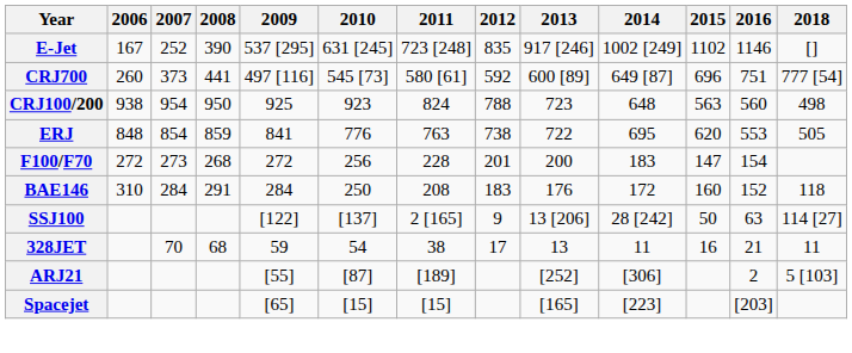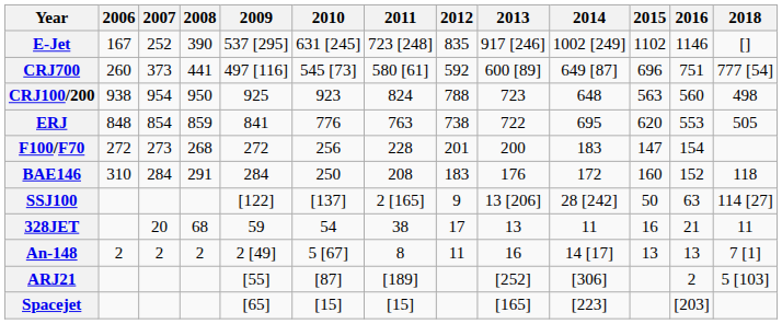 <table class="wikitable sortable" style="text-align:center;">
 <tr>
 <th>Year</th>
 <th>2006</th>
 <th>2007</th>
 <th>2008</th>
 <th>2009</th>
 <th>2010</th>
 <th>2011</th>
 <th>2012</th>
 <th>2013</th>
 <th>2014</th>
 <th>2015</th>
 <th>2016</th>
 <th>2018</th>
 </tr>
 <tr>
 <th><a href='#'>E-Jet</a></th>
 <td>167</td>
 <td>252</td>
 <td>390</td>
 <td>537 [295]</td>
 <td>631 [245]</td>
 <td>723 [248]</td>
 <td>835</td>
 <td>917 [246]</td>
 <td>1002 [249]</td>
 <td>1102</td>
 <td>1146</td>
 <td> []</td>
 </tr>
 <tr>
 <th><a href='#'>CRJ700</a></th>
 <td>260</td>
 <td>373</td>
 <td>441</td>
 <td>497 [116]</td>
 <td>545 [73]</td>
 <td>580 [61]</td>
 <td>592</td>
 <td>600 [89]</td>
 <td>649 [87]</td>
 <td>696</td>
 <td>751</td>
 <td>777 [54]</td>
 </tr>
 <tr>
 <th><a href='#'>CRJ100</a>/200</th>
 <td>938</td>
 <td>954</td>
 <td>950</td>
 <td>925</td>
 <td>923</td>
 <td>824</td>
 <td>788</td>
 <td>723</td>
 <td>648</td>
 <td>563</td>
 <td>560</td>
 <td>498</td>
 </tr>
 <tr>
 <th><a href='#'>ERJ</a></th>
 <td>848</td>
 <td>854</td>
 <td>859</td>
 <td>841</td>
 <td>776</td>
 <td>763</td>
 <td>738</td>
 <td>722</td>
 <td>695</td>
 <td>620</td>
 <td>553</td>
 <td>505</td>
 </tr>
 <tr>
 <th><a href='#'>F100</a>/<a href='#'>F70</a></th>
 <td>272</td>
 <td>273</td>
 <td>268</td>
 <td>272</td>
 <td>256</td>
 <td>228</td>
 <td>201</td>
 <td>200</td>
 <td>183</td>
 <td>147</td>
 <td>154</td>
 <td></td>
 </tr>
 <tr>
 <th><a href='#'>BAE146</a></th>
 <td>310</td>
 <td>284</td>
 <td>291</td>
 <td>284</td>
 <td>250</td>
 <td>208</td>
 <td>183</td>
 <td>176</td>
 <td>172</td>
 <td>160</td>
 <td>152</td>
 <td>118</td>
 </tr>
 <tr>
 <th><a href='#'>SSJ100</a></th>
 <td></td>
 <td></td>
 <td></td>
 <td>[122]</td>
 <td>[137]</td>
 <td>2 [165]</td>
 <td>9</td>
 <td>13 [206]</td>
 <td>28 [242]</td>
 <td>50</td>
 <td>63</td>
 <td>114	[27]</td>
 </tr>
 <tr>
 <th><a href='#'>328JET</a></th>
 <td></td>
-<td>70</td>
+<td>20</td>
 <td>68</td>
 <td>59</td>
 <td>54</td>
 <td>38</td>
 <td>17</td>
 <td>13</td>
 <td>11</td>
 <td>16</td>
 <td>21</td>
 <td>11</td>
+</tr>
+<tr>
+<th><a href='#'>An-148</a></th>
+<td>2</td>
+<td>2</td>
+<td>2</td>
+<td>2 [49]</td>
+<td>5 [67]</td>
+<td>8</td>
+<td>11</td>
+<td>16</td>
+<td>14 [17]</td>
+<td>13</td>
+<td>13</td>
+<td>7 [1]</td>
 </tr>
 <tr>
 <th><a href='#'>ARJ21</a></th>
 <td></td>
 <td></td>
 <td></td>
 <td>[55]</td>
 <td>[87]</td>
 <td>[189]</td>
 <td></td>
 <td>[252]</td>
 <td>[306]</td>
 <td></td>
 <td>2</td>
 <td>5	[103]</td>
 </tr>
 <tr>
 <th><a href='#'>Spacejet</a></th>
 <td></td>
 <td></td>
 <td></td>
 <td>[65]</td>
 <td>[15]</td>
 <td>[15]</td>
 <td></td>
 <td>[165]</td>
 <td>[223]</td>
 <td></td>
 <td>[203]</td>
 </tr>
 </table>
